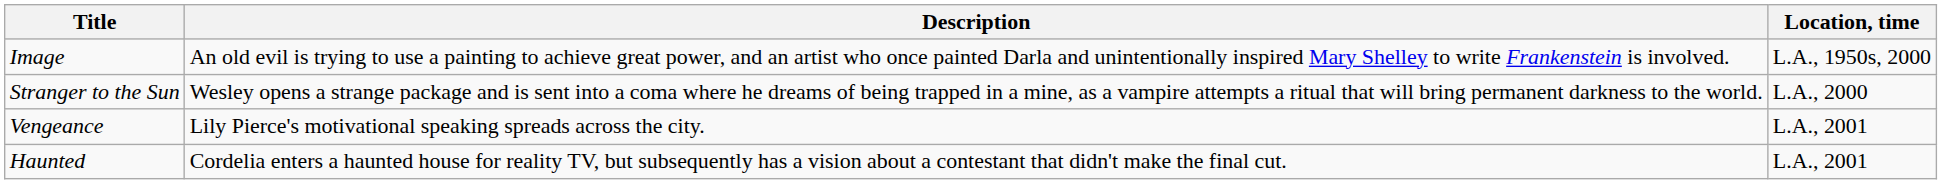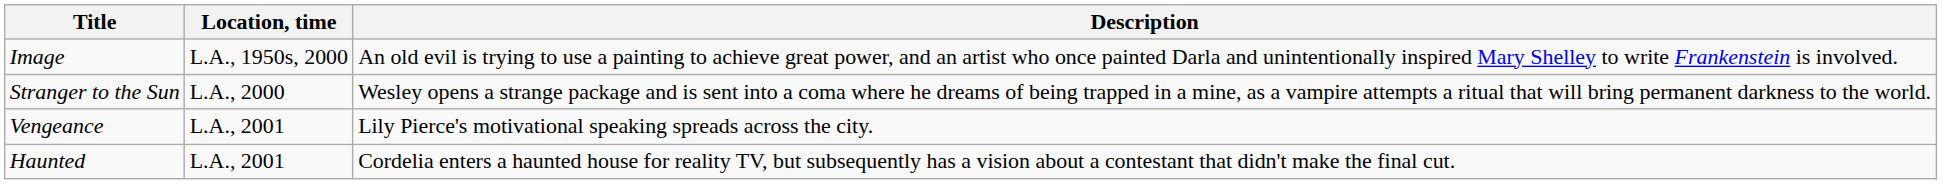 <table class="wikitable">
 <tr>
 <th>Title</th>
+<th>Location, time</th>
 <th>Description</th>
-<th>Location, time</th>
 </tr>
 <tr>
 <td><em>Image</em></td>
+<td>L.A., 1950s, 2000</td>
 <td>An old evil is trying to use a painting to achieve great power, and an artist who once painted Darla and unintentionally inspired <a href='#'>Mary Shelley</a> to write <em><a href='#'>Frankenstein</a></em> is involved.</td>
-<td>L.A., 1950s, 2000</td>
 </tr>
 <tr>
 <td><em>Stranger to the Sun</em></td>
+<td>L.A., 2000</td>
 <td>Wesley opens a strange package and is sent into a coma where he dreams of being trapped in a mine, as a vampire attempts a ritual that will bring permanent darkness to the world.</td>
-<td>L.A., 2000</td>
 </tr>
 <tr>
 <td><em>Vengeance</em></td>
+<td>L.A., 2001</td>
 <td>Lily Pierce's motivational speaking spreads across the city.</td>
-<td>L.A., 2001</td>
 </tr>
 <tr>
 <td><em>Haunted</em></td>
+<td>L.A., 2001</td>
 <td>Cordelia enters a haunted house for reality TV, but subsequently has a vision about a contestant that didn't make the final cut.</td>
-<td>L.A., 2001</td>
 </tr>
 </table>
